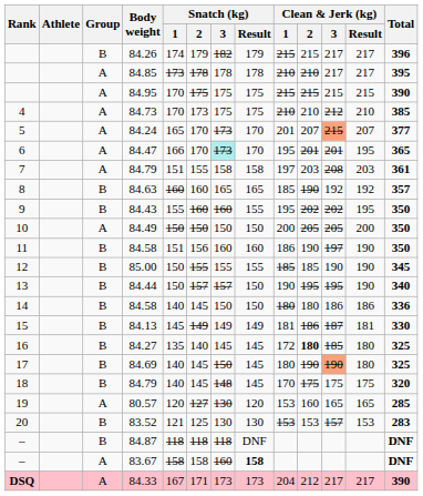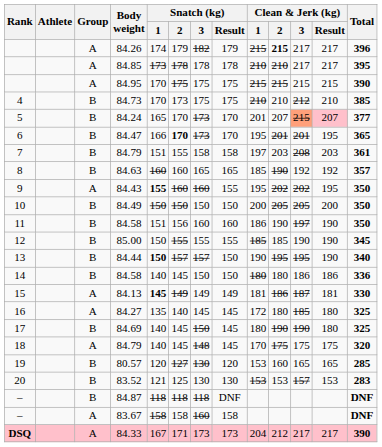 <table class = "wikitable" style="text-align:center;">
 <tr>
 <th rowspan=2>Rank</th>
 <th rowspan=2>Athlete</th>
 <th rowspan=2>Group</th>
 <th rowspan=2>Body<br>weight</th>
 <th colspan=4>Snatch (kg)</th>
 <th colspan=4>Clean & Jerk (kg)</th>
 <th rowspan=2>Total</th>
 </tr>
 <tr>
 <th>1</th>
 <th>2</th>
 <th>3</th>
 <th>Result</th>
 <th>1</th>
 <th>2</th>
 <th>3</th>
 <th>Result</th>
 </tr>
 <tr>
 <td></td>
 <td align=left></td>
-<td>B</td>
+<td>A</td>
 <td>84.26</td>
 <td>174</td>
 <td>179</td>
 <td><s>182</s></td>
 <td>179</td>
 <td><s>215</s></td>
-<td>215</td>
+<td><strong>215</strong></td>
 <td>217</td>
 <td>217 </td>
 <td><strong>396</strong>  </td>
 </tr>
 <tr>
 <td></td>
 <td align=left></td>
 <td>A</td>
 <td>84.85</td>
 <td><s>173</s></td>
 <td><s>178</s></td>
 <td>178</td>
 <td>178</td>
 <td><s>210</s></td>
 <td><s>210</s></td>
 <td>217</td>
 <td>217 </td>
 <td><strong>395</strong></td>
 </tr>
 <tr>
 <td></td>
 <td align=left></td>
 <td>A</td>
 <td>84.95</td>
 <td>170</td>
 <td><s>175</s></td>
 <td>175</td>
 <td>175</td>
 <td><s>215</s></td>
 <td><s>215</s></td>
 <td>215</td>
 <td>215</td>
 <td><strong>390</strong></td>
 </tr>
 <tr>
 <td>4</td>
 <td align=left></td>
-<td>A</td>
+<td>B</td>
 <td>84.73</td>
 <td>170</td>
 <td>173</td>
 <td>175</td>
 <td>175</td>
 <td><s>210</s></td>
 <td>210</td>
 <td><s>212</s></td>
 <td>210</td>
 <td><strong>385</strong></td>
 </tr>
 <tr>
 <td>5</td>
 <td align=left></td>
-<td>A</td>
+<td>B</td>
 <td>84.24</td>
 <td>165</td>
 <td>170</td>
 <td><s>173</s></td>
 <td>170</td>
 <td>201</td>
 <td>207</td>
 <td style="background: lightsalmon;"><s>215</s></td>
-<td>207</td>
+<td style="background: pink;">207</td>
 <td><strong>377</strong></td>
 </tr>
 <tr>
 <td>6</td>
 <td align=left></td>
-<td>A</td>
+<td>B</td>
 <td>84.47</td>
 <td>166</td>
-<td>170</td>
-<td style="background: paleturquoise;"><s>173</s></td>
+<td><strong>170</strong></td>
+<td><s>173</s></td>
 <td>170</td>
 <td>195</td>
 <td><s>201</s></td>
 <td><s>201</s></td>
 <td>195</td>
 <td><strong>365</strong></td>
 </tr>
 <tr>
 <td>7</td>
 <td align=left></td>
-<td>A</td>
+<td>B</td>
 <td>84.79</td>
 <td>151</td>
 <td>155</td>
 <td>158</td>
 <td>158</td>
 <td>197</td>
 <td>203</td>
 <td><s>208</s></td>
 <td>203</td>
 <td><strong>361</strong></td>
 </tr>
 <tr>
 <td>8</td>
 <td align=left></td>
 <td>B</td>
 <td>84.63</td>
 <td><s>160</s></td>
 <td>160</td>
 <td>165</td>
 <td>165</td>
 <td>185</td>
 <td><s>190</s></td>
 <td>192</td>
 <td>192</td>
 <td><strong>357</strong></td>
 </tr>
 <tr>
 <td>9</td>
 <td align=left></td>
-<td>B</td>
+<td>A</td>
 <td>84.43</td>
-<td>155</td>
+<td><strong>155</strong></td>
 <td><s>160</s></td>
 <td><s>160</s></td>
 <td>155</td>
 <td>195</td>
 <td><s>202</s></td>
 <td><s>202</s></td>
 <td>195</td>
 <td><strong>350</strong></td>
 </tr>
 <tr>
 <td>10</td>
 <td align=left></td>
-<td>A</td>
+<td>B</td>
 <td>84.49</td>
 <td><s>150</s></td>
 <td><s>150</s></td>
 <td>150</td>
 <td>150</td>
 <td>200</td>
 <td><s>205</s></td>
 <td><s>205</s></td>
 <td>200</td>
 <td><strong>350</strong></td>
 </tr>
 <tr>
 <td>11</td>
 <td align=left></td>
 <td>B</td>
 <td>84.58</td>
 <td>151</td>
 <td>156</td>
 <td>160</td>
 <td>160</td>
 <td>186</td>
 <td>190</td>
 <td><s>197</s></td>
 <td>190</td>
 <td><strong>350</strong></td>
 </tr>
 <tr>
 <td>12</td>
 <td align=left></td>
 <td>B</td>
 <td>85.00</td>
 <td>150</td>
 <td><s>155</s></td>
 <td>155</td>
 <td>155</td>
 <td><s>185</s></td>
 <td>185</td>
 <td>190</td>
 <td>190</td>
 <td><strong>345</strong></td>
 </tr>
 <tr>
 <td>13</td>
 <td align=left></td>
 <td>B</td>
 <td>84.44</td>
-<td>150</td>
+<td><strong>150</strong></td>
 <td><s>157</s></td>
 <td><s>157</s></td>
 <td>150</td>
 <td>190</td>
 <td><s>195</s></td>
 <td><s>195</s></td>
 <td>190</td>
 <td><strong>340</strong></td>
 </tr>
 <tr>
 <td>14</td>
 <td align=left></td>
 <td>B</td>
 <td>84.58</td>
 <td>140</td>
 <td>145</td>
 <td>150</td>
 <td>150</td>
 <td><s>180</s></td>
 <td>180</td>
 <td>186</td>
 <td>186</td>
 <td><strong>336</strong></td>
 </tr>
 <tr>
 <td>15</td>
 <td align=left></td>
-<td>B</td>
+<td>A</td>
 <td>84.13</td>
-<td>145</td>
+<td><strong>145</strong></td>
 <td><s>149</s></td>
 <td>149</td>
 <td>149</td>
 <td>181</td>
 <td><s>186</s></td>
 <td><s>187</s></td>
 <td>181</td>
 <td><strong>330</strong></td>
 </tr>
 <tr>
 <td>16</td>
 <td align=left></td>
-<td>B</td>
+<td>A</td>
 <td>84.27</td>
 <td>135</td>
 <td>140</td>
 <td>145</td>
 <td>145</td>
 <td>172</td>
-<td><strong>180</strong></td>
+<td>180</td>
 <td><s>185</s></td>
 <td>180</td>
 <td><strong>325</strong></td>
 </tr>
 <tr>
 <td>17</td>
 <td align=left></td>
 <td>B</td>
 <td>84.69</td>
 <td>140</td>
 <td>145</td>
 <td><s>150</s></td>
 <td>145</td>
 <td>180</td>
 <td><s>190</s></td>
-<td style="background: lightsalmon;"><s>190</s></td>
+<td><s>190</s></td>
 <td>180</td>
 <td><strong>325</strong></td>
 </tr>
 <tr>
 <td>18</td>
 <td align=left></td>
-<td>B</td>
+<td>A</td>
 <td>84.79</td>
 <td>140</td>
 <td>145</td>
 <td><s>148</s></td>
 <td>145</td>
 <td>170</td>
 <td><s>175</s></td>
 <td>175</td>
 <td>175</td>
 <td><strong>320</strong></td>
 </tr>
 <tr>
 <td>19</td>
 <td align=left></td>
-<td>A</td>
+<td>B</td>
 <td>80.57</td>
 <td>120</td>
 <td><s>127</s></td>
 <td><s>130</s></td>
 <td>120</td>
 <td>153</td>
 <td>160</td>
 <td>165</td>
 <td>165</td>
 <td><strong>285</strong></td>
 </tr>
 <tr>
 <td>20</td>
 <td align=left></td>
 <td>B</td>
 <td>83.52</td>
 <td>121</td>
 <td>125</td>
 <td>130</td>
 <td>130</td>
 <td><s>153</s></td>
 <td>153</td>
 <td><s>157</s></td>
 <td>153</td>
 <td><strong>283</strong></td>
 </tr>
 <tr>
 <td>–</td>
 <td align=left></td>
 <td>B</td>
 <td>84.87</td>
 <td><s>118</s></td>
 <td><s>118</s></td>
 <td><s>118</s></td>
 <td>DNF</td>
 <td></td>
 <td></td>
 <td></td>
 <td></td>
 <td><strong>DNF</strong></td>
 </tr>
 <tr>
 <td>–</td>
 <td align=left></td>
 <td>A</td>
 <td>83.67</td>
 <td><s>158</s></td>
 <td>158</td>
 <td><s>160</s></td>
-<td><strong>158</strong></td>
+<td>158</td>
 <td></td>
 <td></td>
 <td></td>
 <td></td>
 <td><strong>DNF</strong></td>
 </tr>
 <tr bgcolor=pink>
 <td><strong>DSQ</strong></td>
 <td align=left></td>
 <td>A</td>
 <td>84.33</td>
 <td>167</td>
 <td>171</td>
 <td>173</td>
 <td>173</td>
 <td>204</td>
 <td>212</td>
 <td>217</td>
 <td>217 </td>
 <td><strong>390</strong></td>
 </tr>
 </table>
